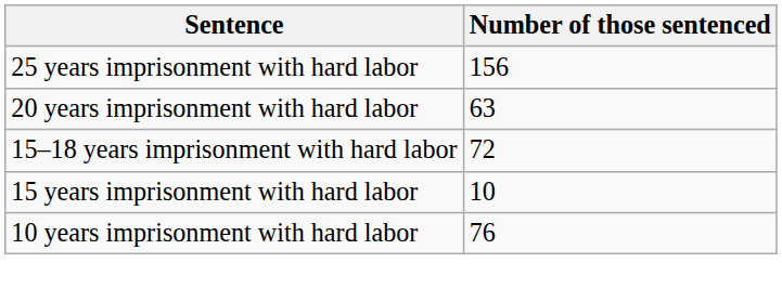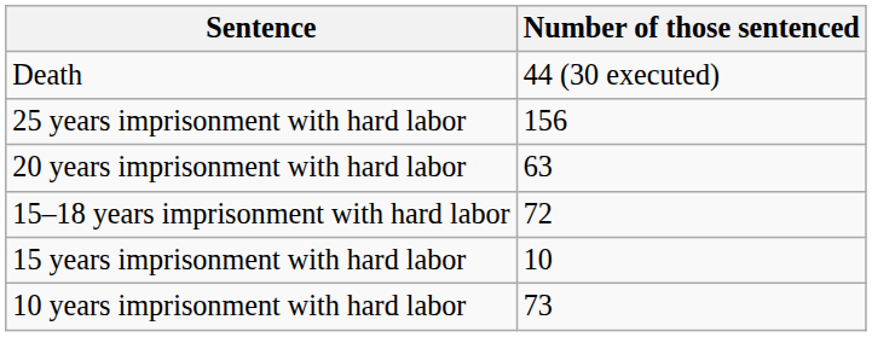 <table class="wikitable">
 <tr>
 <th>Sentence</th>
 <th>Number of those sentenced</th>
+</tr>
+<tr>
+<td>Death</td>
+<td>44 (30 executed)</td>
 </tr>
 <tr>
 <td>25 years imprisonment with hard labor</td>
 <td>156</td>
 </tr>
 <tr>
 <td>20 years imprisonment with hard labor</td>
 <td>63</td>
 </tr>
 <tr>
 <td>15–18 years imprisonment with hard labor</td>
 <td>72</td>
 </tr>
 <tr>
 <td>15 years imprisonment with hard labor</td>
 <td>10</td>
 </tr>
 <tr>
 <td>10 years imprisonment with hard labor</td>
-<td>76</td>
+<td>73</td>
 </tr>
 </table>
